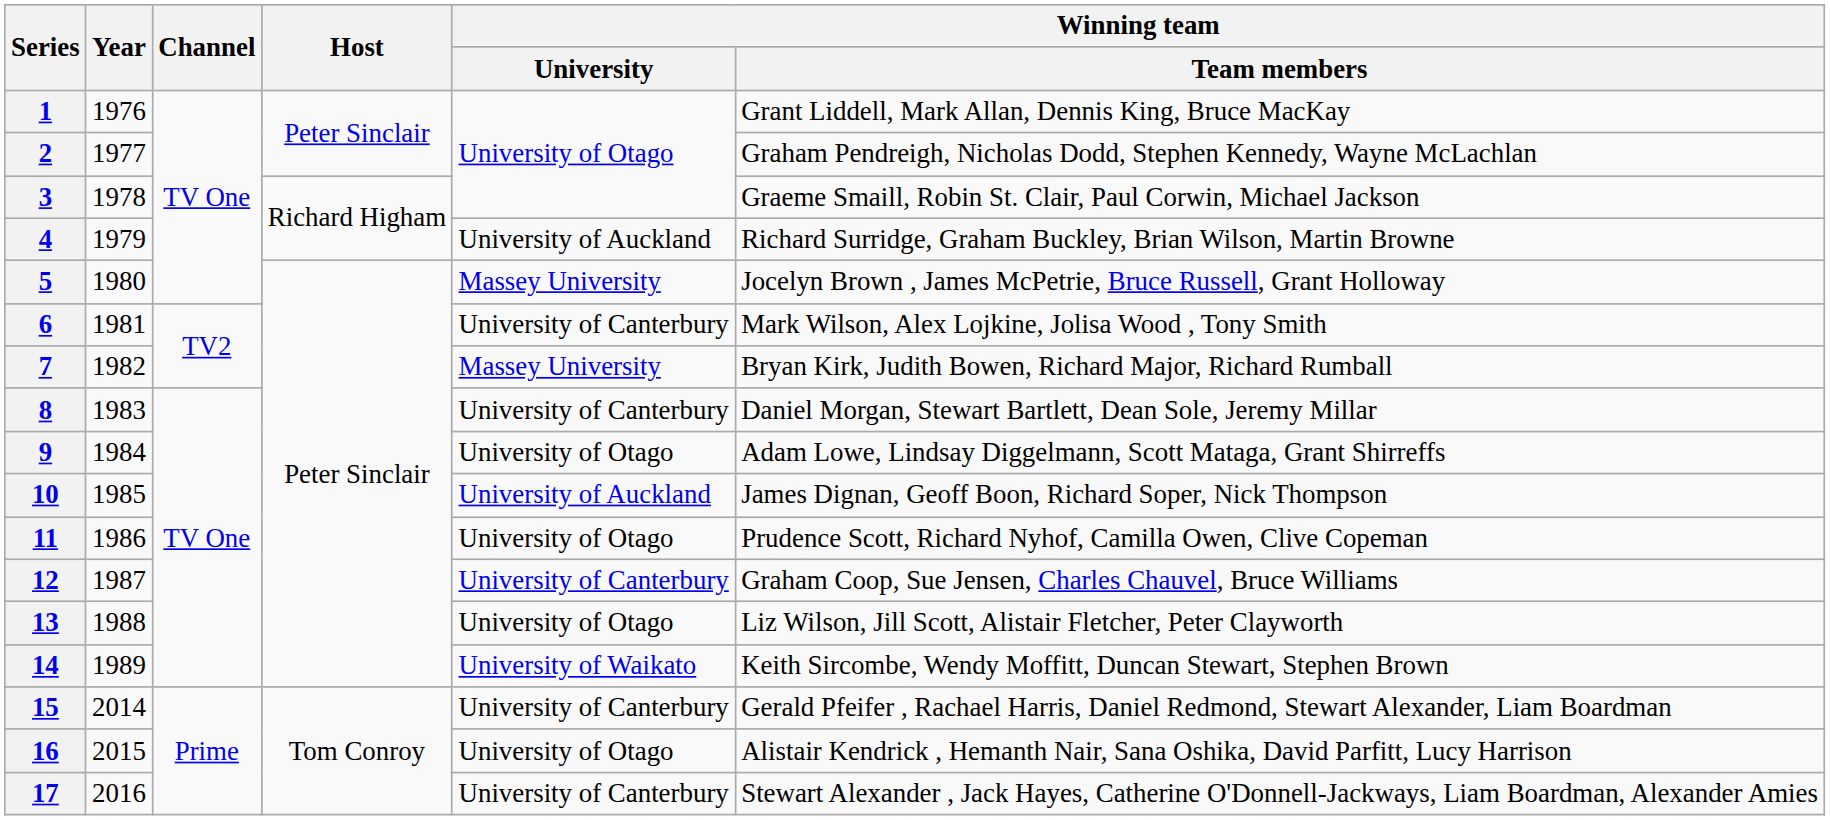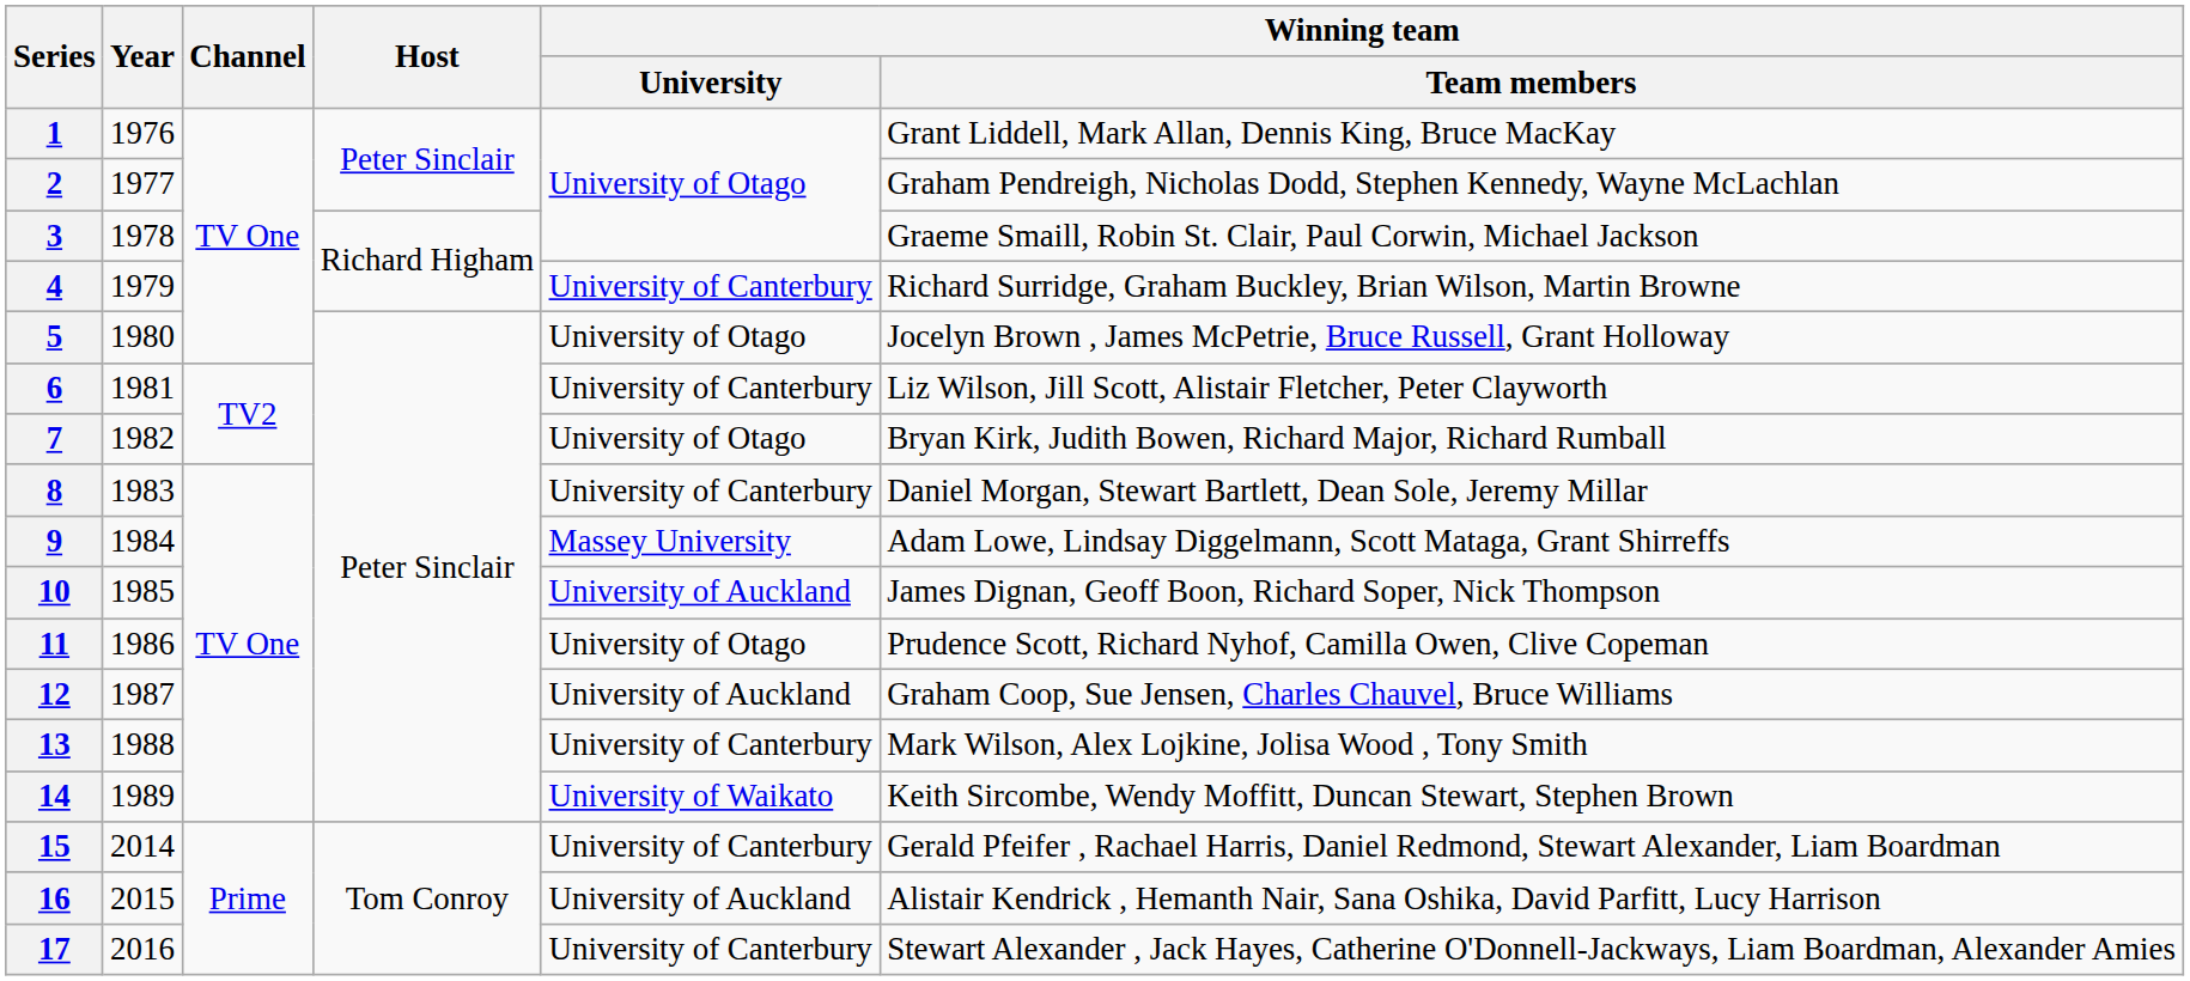 <table class="wikitable sortable">
 <tr>
 <th rowspan=2>Series</th>
 <th rowspan=2>Year</th>
 <th rowspan=2>Channel</th>
 <th rowspan=2>Host</th>
 <th colspan=2>Winning team</th>
 </tr>
 <tr>
 <th>University</th>
 <th>Team members</th>
 </tr>
 <tr>
 <th style="text-align: center;"><a href='#'>1</a></th>
 <td style="text-align: center;">1976</td>
 <td style="text-align: center;" rowspan=5><a href='#'>TV One</a></td>
 <td style="text-align: center;" rowspan=2><a href='#'>Peter Sinclair</a></td>
 <td rowspan=3><a href='#'>University of Otago</a></td>
 <td>Grant Liddell, Mark Allan, Dennis King, Bruce MacKay</td>
 </tr>
 <tr>
 <th style="text-align: center;"><a href='#'>2</a></th>
 <td style="text-align: center;">1977</td>
 <td>Graham Pendreigh, Nicholas Dodd, Stephen Kennedy, Wayne McLachlan</td>
 </tr>
 <tr>
 <th style="text-align: center;"><a href='#'>3</a></th>
 <td style="text-align: center;">1978</td>
 <td style="text-align: center;" rowspan=2>Richard Higham</td>
 <td>Graeme Smaill, Robin St. Clair, Paul Corwin, Michael Jackson</td>
 </tr>
 <tr>
 <th style="text-align: center;"><a href='#'>4</a></th>
 <td style="text-align: center;">1979</td>
-<td>University of Auckland</td>
+<td><a href='#'>University of Canterbury</a></td>
 <td>Richard Surridge, Graham Buckley, Brian Wilson, Martin Browne</td>
 </tr>
 <tr>
 <th style="text-align: center;"><a href='#'>5</a></th>
 <td style="text-align: center;">1980</td>
 <td style="text-align: center;" rowspan=10>Peter Sinclair</td>
-<td><a href='#'>Massey University</a></td>
+<td>University of Otago</td>
 <td>Jocelyn Brown , James McPetrie, <a href='#'>Bruce Russell</a>, Grant Holloway</td>
 </tr>
 <tr>
 <th style="text-align: center;"><a href='#'>6</a></th>
 <td style="text-align: center;">1981</td>
 <td style="text-align: center;" rowspan=2><a href='#'>TV2</a></td>
 <td>University of Canterbury</td>
-<td>Mark Wilson, Alex Lojkine, Jolisa Wood , Tony Smith</td>
+<td>Liz Wilson, Jill Scott, Alistair Fletcher, Peter Clayworth</td>
 </tr>
 <tr>
 <th style="text-align: center;"><a href='#'>7</a></th>
 <td style="text-align: center;">1982</td>
-<td><a href='#'>Massey University</a></td>
+<td>University of Otago</td>
 <td>Bryan Kirk, Judith Bowen, Richard Major, Richard Rumball</td>
 </tr>
 <tr>
 <th style="text-align: center;"><a href='#'>8</a></th>
 <td style="text-align: center;">1983</td>
 <td style="text-align: center;" rowspan=7><a href='#'>TV One</a></td>
 <td>University of Canterbury</td>
 <td>Daniel Morgan, Stewart Bartlett, Dean Sole, Jeremy Millar</td>
 </tr>
 <tr>
 <th style="text-align: center;"><a href='#'>9</a></th>
 <td style="text-align: center;">1984</td>
-<td>University of Otago</td>
+<td><a href='#'>Massey University</a></td>
 <td>Adam Lowe, Lindsay Diggelmann, Scott Mataga, Grant Shirreffs</td>
 </tr>
 <tr>
 <th style="text-align: center;"><a href='#'>10</a></th>
 <td style="text-align: center;">1985</td>
 <td><a href='#'>University of Auckland</a></td>
 <td>James Dignan, Geoff Boon, Richard Soper, Nick Thompson</td>
 </tr>
 <tr>
 <th style="text-align: center;"><a href='#'>11</a></th>
 <td style="text-align: center;">1986</td>
 <td>University of Otago</td>
 <td>Prudence Scott, Richard Nyhof, Camilla Owen, Clive Copeman</td>
 </tr>
 <tr>
 <th style="text-align: center;"><a href='#'>12</a></th>
 <td style="text-align: center;">1987</td>
-<td><a href='#'>University of Canterbury</a></td>
+<td>University of Auckland</td>
 <td>Graham Coop, Sue Jensen, <a href='#'>Charles Chauvel</a>, Bruce Williams</td>
 </tr>
 <tr>
 <th style="text-align: center;"><a href='#'>13</a></th>
 <td style="text-align: center;">1988</td>
-<td>University of Otago</td>
-<td>Liz Wilson, Jill Scott, Alistair Fletcher, Peter Clayworth</td>
+<td>University of Canterbury</td>
+<td>Mark Wilson, Alex Lojkine, Jolisa Wood , Tony Smith</td>
 </tr>
 <tr>
 <th style="text-align: center;"><a href='#'>14</a></th>
 <td style="text-align: center;">1989</td>
 <td><a href='#'>University of Waikato</a></td>
 <td>Keith Sircombe, Wendy Moffitt, Duncan Stewart, Stephen Brown</td>
 </tr>
 <tr>
 <th =style="text-align: center;"><a href='#'>15</a></th>
 <td style="text-align: center;">2014</td>
 <td style="text-align: center;" rowspan=3><a href='#'>Prime</a></td>
 <td style="text-align: center;" rowspan=3>Tom Conroy</td>
 <td>University of Canterbury</td>
 <td>Gerald Pfeifer , Rachael Harris, Daniel Redmond, Stewart Alexander, Liam Boardman</td>
 </tr>
 <tr>
 <th style="text-align: center;"><a href='#'>16</a></th>
 <td style="text-align: center;">2015</td>
-<td>University of Otago</td>
+<td>University of Auckland</td>
 <td>Alistair Kendrick , Hemanth Nair, Sana Oshika, David Parfitt, Lucy Harrison</td>
 </tr>
 <tr>
 <th style="text-align: center;"><a href='#'>17</a></th>
 <td style="text-align: center;">2016</td>
 <td>University of Canterbury</td>
 <td>Stewart Alexander , Jack Hayes, Catherine O'Donnell-Jackways, Liam Boardman, Alexander Amies</td>
 </tr>
 </table>
